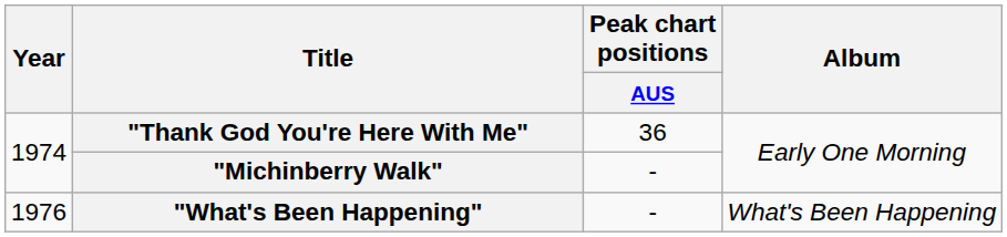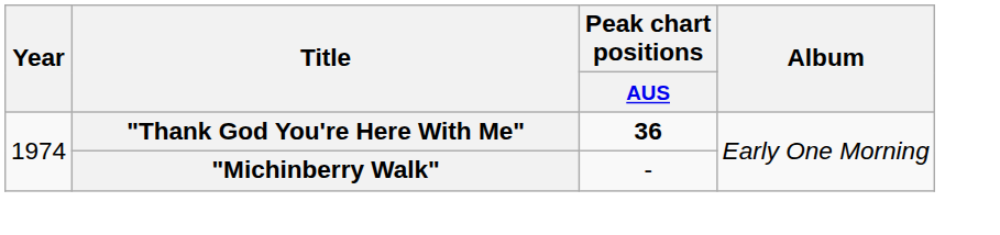 <table class="wikitable plainrowheaders" style="text-align:center;" border="1">
 <tr>
 <th scope="col" rowspan="2">Year</th>
 <th scope="col" rowspan="2" style="width:20em;">Title</th>
 <th scope="col" colspan="1">Peak chart<br>positions</th>
 <th scope="col" rowspan="2">Album</th>
 </tr>
 <tr>
 <th scope="col" style="text-align:center;"><small><a href='#'>AUS</a></small><br></th>
 </tr>
 <tr>
 <td rowspan="2">1974</td>
 <th scope="row">"Thank God You're Here With Me"</th>
-<td style="text-align:center;">36</td>
+<td style="text-align:center;"><strong>36</strong></td>
 <td rowspan="2"><em>Early One Morning</em></td>
 </tr>
 <tr>
 <th scope="row">"Michinberry Walk"</th>
 <td style="text-align:center;">-</td>
 </tr>
-<tr>
-<td>1976</td>
-<th scope="row">"What's Been Happening"</th>
-<td style="text-align:center;">-</td>
-<td><em>What's Been Happening</em></td>
-</tr>
 </table>
